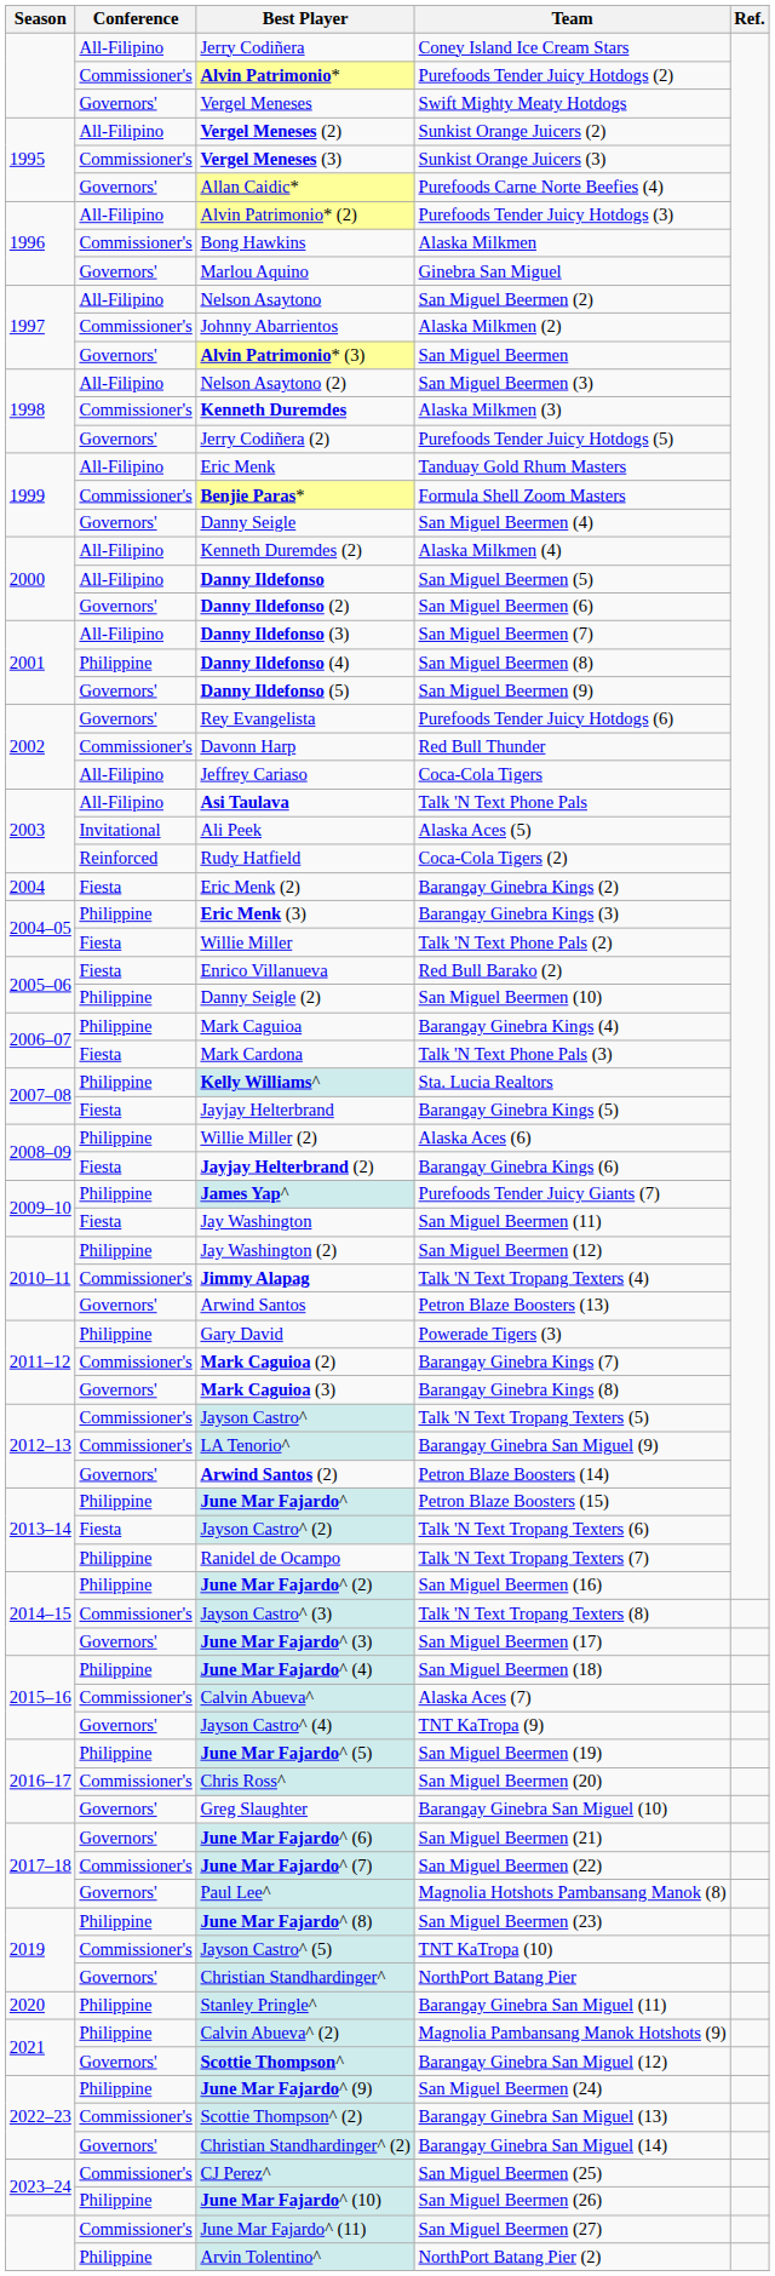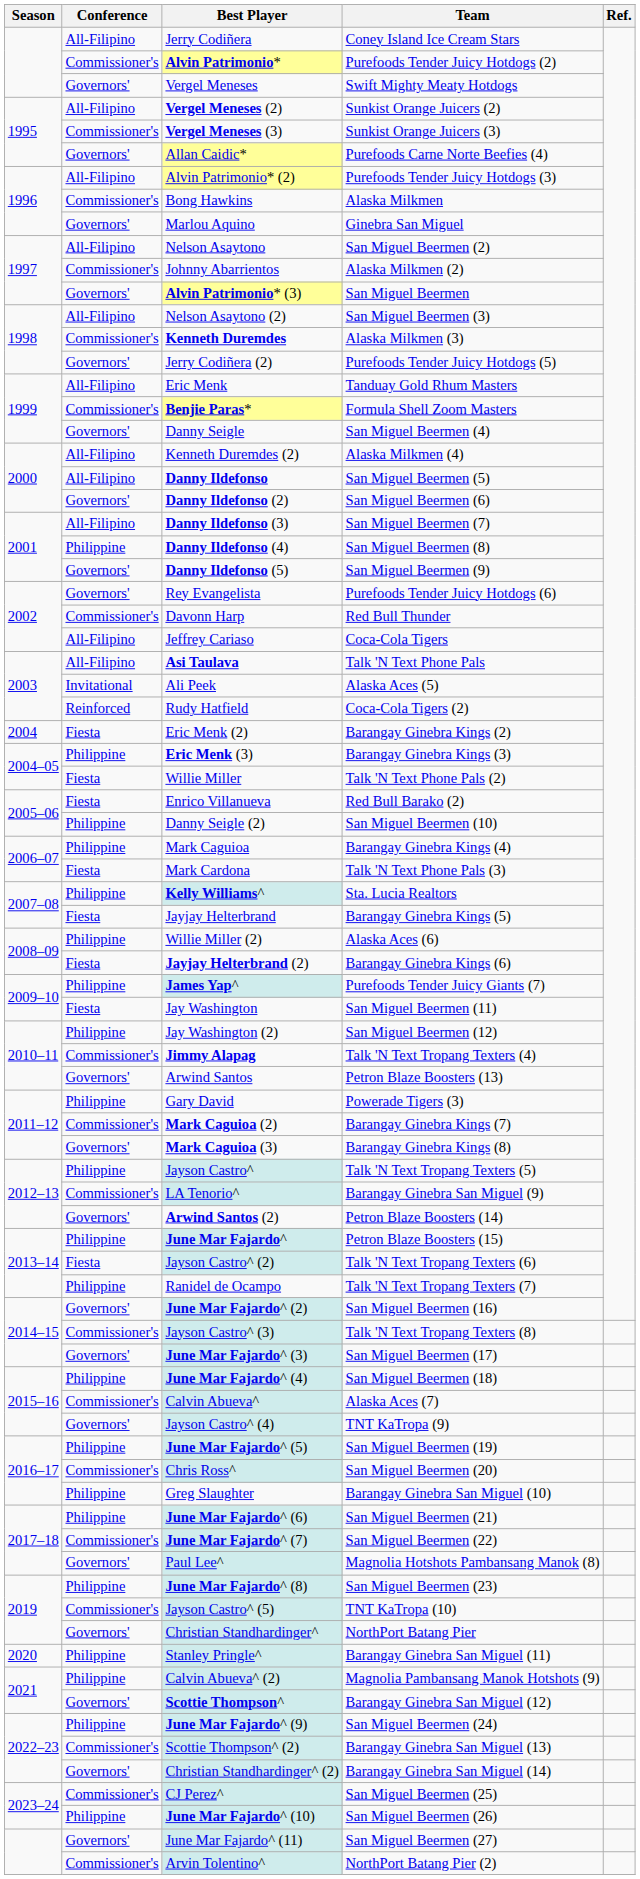 <table class=wikitable>
 <tr>
 <th>Season</th>
 <th>Conference</th>
 <th>Best Player</th>
 <th>Team</th>
 <th>Ref.</th>
 </tr>
 <tr>
 <td rowspan=3></td>
 <td><a href='#'>All-Filipino</a></td>
 <td><a href='#'>Jerry Codiñera</a></td>
 <td><a href='#'>Coney Island Ice Cream Stars</a></td>
 </tr>
 <tr>
 <td><a href='#'>Commissioner's</a></td>
 <td !scope="row" style="background-color:#FFFF99"><strong><a href='#'>Alvin Patrimonio</a></strong>*</td>
 <td><a href='#'>Purefoods Tender Juicy Hotdogs</a> (2)</td>
 </tr>
 <tr>
 <td><a href='#'>Governors'</a></td>
 <td><a href='#'>Vergel Meneses</a></td>
 <td><a href='#'>Swift Mighty Meaty Hotdogs</a></td>
 </tr>
 <tr>
 <td rowspan=3><a href='#'>1995</a></td>
 <td><a href='#'>All-Filipino</a></td>
 <td><strong><a href='#'>Vergel Meneses</a></strong> (2)</td>
 <td><a href='#'>Sunkist Orange Juicers</a> (2)</td>
 </tr>
 <tr>
 <td><a href='#'>Commissioner's</a></td>
 <td><strong><a href='#'>Vergel Meneses</a></strong> (3)</td>
 <td><a href='#'>Sunkist Orange Juicers</a> (3)</td>
 </tr>
 <tr>
 <td><a href='#'>Governors'</a></td>
 <td !scope="row" style="background-color:#FFFF99"><a href='#'>Allan Caidic</a>*</td>
 <td><a href='#'>Purefoods Carne Norte Beefies</a> (4)</td>
 </tr>
 <tr>
 <td rowspan=3><a href='#'>1996</a></td>
 <td><a href='#'>All-Filipino</a></td>
 <td !scope="row" style="background-color:#FFFF99"><a href='#'>Alvin Patrimonio</a>* (2)</td>
 <td><a href='#'>Purefoods Tender Juicy Hotdogs</a> (3)</td>
 </tr>
 <tr>
 <td><a href='#'>Commissioner's</a></td>
 <td><a href='#'>Bong Hawkins</a></td>
 <td><a href='#'>Alaska Milkmen</a></td>
 </tr>
 <tr>
 <td><a href='#'>Governors'</a></td>
 <td><a href='#'>Marlou Aquino</a></td>
 <td><a href='#'>Ginebra San Miguel</a></td>
 </tr>
 <tr>
 <td rowspan=3><a href='#'>1997</a></td>
 <td><a href='#'>All-Filipino</a></td>
 <td><a href='#'>Nelson Asaytono</a></td>
 <td><a href='#'>San Miguel Beermen</a> (2)</td>
 </tr>
 <tr>
 <td><a href='#'>Commissioner's</a></td>
 <td><a href='#'>Johnny Abarrientos</a></td>
 <td><a href='#'>Alaska Milkmen</a> (2)</td>
 </tr>
 <tr>
 <td><a href='#'>Governors'</a></td>
 <td !scope="row" style="background-color:#FFFF99"><strong><a href='#'>Alvin Patrimonio</a></strong>* (3)</td>
 <td><a href='#'>San Miguel Beermen</a></td>
 </tr>
 <tr>
 <td rowspan=3><a href='#'>1998</a></td>
 <td><a href='#'>All-Filipino</a></td>
 <td><a href='#'>Nelson Asaytono</a> (2)</td>
 <td><a href='#'>San Miguel Beermen</a> (3)</td>
 </tr>
 <tr>
 <td><a href='#'>Commissioner's</a></td>
 <td><strong><a href='#'>Kenneth Duremdes</a></strong></td>
 <td><a href='#'>Alaska Milkmen</a> (3)</td>
 </tr>
 <tr>
 <td><a href='#'>Governors'</a></td>
 <td><a href='#'>Jerry Codiñera</a> (2)</td>
 <td><a href='#'>Purefoods Tender Juicy Hotdogs</a> (5)</td>
 </tr>
 <tr>
 <td rowspan=3><a href='#'>1999</a></td>
 <td><a href='#'>All-Filipino</a></td>
 <td><a href='#'>Eric Menk</a></td>
 <td><a href='#'>Tanduay Gold Rhum Masters</a></td>
 </tr>
 <tr>
 <td><a href='#'>Commissioner's</a></td>
 <td !scope="row" style="background-color:#FFFF99"><strong><a href='#'>Benjie Paras</a></strong>*</td>
 <td><a href='#'>Formula Shell Zoom Masters</a></td>
 </tr>
 <tr>
 <td><a href='#'>Governors'</a></td>
 <td><a href='#'>Danny Seigle</a></td>
 <td><a href='#'>San Miguel Beermen</a> (4)</td>
 </tr>
 <tr>
 <td rowspan=3><a href='#'>2000</a></td>
 <td><a href='#'>All-Filipino</a></td>
 <td><a href='#'>Kenneth Duremdes</a> (2)</td>
 <td><a href='#'>Alaska Milkmen</a> (4)</td>
 </tr>
 <tr>
 <td><a href='#'>All-Filipino</a></td>
 <td><strong><a href='#'>Danny Ildefonso</a></strong></td>
 <td><a href='#'>San Miguel Beermen</a> (5)</td>
 </tr>
 <tr>
 <td><a href='#'>Governors'</a></td>
 <td><strong><a href='#'>Danny Ildefonso</a></strong> (2)</td>
 <td><a href='#'>San Miguel Beermen</a> (6)</td>
 </tr>
 <tr>
 <td rowspan=3><a href='#'>2001</a></td>
 <td><a href='#'>All-Filipino</a></td>
 <td><strong><a href='#'>Danny Ildefonso</a></strong> (3)</td>
 <td><a href='#'>San Miguel Beermen</a> (7)</td>
 </tr>
 <tr>
 <td><a href='#'>Philippine</a></td>
 <td><strong><a href='#'>Danny Ildefonso</a></strong> (4)</td>
 <td><a href='#'>San Miguel Beermen</a> (8)</td>
 </tr>
 <tr>
 <td><a href='#'>Governors'</a></td>
 <td><strong><a href='#'>Danny Ildefonso</a></strong> (5)</td>
 <td><a href='#'>San Miguel Beermen</a> (9)</td>
 </tr>
 <tr>
 <td rowspan=3><a href='#'>2002</a></td>
 <td><a href='#'>Governors'</a></td>
 <td><a href='#'>Rey Evangelista</a></td>
 <td><a href='#'>Purefoods Tender Juicy Hotdogs</a> (6)</td>
 </tr>
 <tr>
 <td><a href='#'>Commissioner's</a></td>
 <td><a href='#'>Davonn Harp</a></td>
 <td><a href='#'>Red Bull Thunder</a></td>
 </tr>
 <tr>
 <td><a href='#'>All-Filipino</a></td>
 <td><a href='#'>Jeffrey Cariaso</a></td>
 <td><a href='#'>Coca-Cola Tigers</a></td>
 </tr>
 <tr>
 <td rowspan=3><a href='#'>2003</a></td>
 <td><a href='#'>All-Filipino</a></td>
 <td><strong><a href='#'>Asi Taulava</a></strong></td>
 <td><a href='#'>Talk 'N Text Phone Pals</a></td>
 </tr>
 <tr>
 <td><a href='#'>Invitational</a></td>
 <td><a href='#'>Ali Peek</a></td>
 <td><a href='#'>Alaska Aces</a> (5)</td>
 </tr>
 <tr>
 <td><a href='#'>Reinforced</a></td>
 <td><a href='#'>Rudy Hatfield</a></td>
 <td><a href='#'>Coca-Cola Tigers</a> (2)</td>
 </tr>
 <tr>
 <td><a href='#'>2004</a></td>
 <td><a href='#'>Fiesta</a></td>
 <td><a href='#'>Eric Menk</a> (2)</td>
 <td><a href='#'>Barangay Ginebra Kings</a> (2)</td>
 </tr>
 <tr>
 <td rowspan=2><a href='#'>2004–05</a></td>
 <td><a href='#'>Philippine</a></td>
 <td><strong><a href='#'>Eric Menk</a></strong> (3)</td>
 <td><a href='#'>Barangay Ginebra Kings</a> (3)</td>
 </tr>
 <tr>
 <td><a href='#'>Fiesta</a></td>
 <td><a href='#'>Willie Miller</a></td>
 <td><a href='#'>Talk 'N Text Phone Pals</a> (2)</td>
 </tr>
 <tr>
 <td rowspan=2><a href='#'>2005–06</a></td>
 <td><a href='#'>Fiesta</a></td>
 <td><a href='#'>Enrico Villanueva</a></td>
 <td><a href='#'>Red Bull Barako</a> (2)</td>
 </tr>
 <tr>
 <td><a href='#'>Philippine</a></td>
 <td><a href='#'>Danny Seigle</a> (2)</td>
 <td><a href='#'>San Miguel Beermen</a> (10)</td>
 </tr>
 <tr>
 <td rowspan=2><a href='#'>2006–07</a></td>
 <td><a href='#'>Philippine</a></td>
 <td><a href='#'>Mark Caguioa</a></td>
 <td><a href='#'>Barangay Ginebra Kings</a> (4)</td>
 </tr>
 <tr>
 <td><a href='#'>Fiesta</a></td>
 <td><a href='#'>Mark Cardona</a></td>
 <td><a href='#'>Talk 'N Text Phone Pals</a> (3)</td>
 </tr>
 <tr>
 <td rowspan=2><a href='#'>2007–08</a></td>
 <td><a href='#'>Philippine</a></td>
 <td style="background-color:#CFECEC"><strong><a href='#'>Kelly Williams</a></strong>^</td>
 <td><a href='#'>Sta. Lucia Realtors</a></td>
 </tr>
 <tr>
 <td><a href='#'>Fiesta</a></td>
 <td><a href='#'>Jayjay Helterbrand</a></td>
 <td><a href='#'>Barangay Ginebra Kings</a> (5)</td>
 </tr>
 <tr>
 <td rowspan=2><a href='#'>2008–09</a></td>
 <td><a href='#'>Philippine</a></td>
 <td><a href='#'>Willie Miller</a> (2)</td>
 <td><a href='#'>Alaska Aces</a> (6)</td>
 </tr>
 <tr>
 <td><a href='#'>Fiesta</a></td>
 <td><strong><a href='#'>Jayjay Helterbrand</a></strong> (2)</td>
 <td><a href='#'>Barangay Ginebra Kings</a> (6)</td>
 </tr>
 <tr>
 <td rowspan=2><a href='#'>2009–10</a></td>
 <td><a href='#'>Philippine</a></td>
 <td style="background-color:#CFECEC"><strong><a href='#'>James Yap</a></strong>^</td>
 <td><a href='#'>Purefoods Tender Juicy Giants</a> (7)</td>
 </tr>
 <tr>
 <td><a href='#'>Fiesta</a></td>
 <td><a href='#'>Jay Washington</a></td>
 <td><a href='#'>San Miguel Beermen</a> (11)</td>
 </tr>
 <tr>
 <td rowspan=3><a href='#'>2010–11</a></td>
 <td><a href='#'>Philippine</a></td>
 <td><a href='#'>Jay Washington</a> (2)</td>
 <td><a href='#'>San Miguel Beermen</a> (12)</td>
 </tr>
 <tr>
 <td><a href='#'>Commissioner's</a></td>
 <td><strong><a href='#'>Jimmy Alapag</a></strong></td>
 <td><a href='#'>Talk 'N Text Tropang Texters</a> (4)</td>
 </tr>
 <tr>
 <td><a href='#'>Governors'</a></td>
 <td><a href='#'>Arwind Santos</a></td>
 <td><a href='#'>Petron Blaze Boosters</a> (13)</td>
 </tr>
 <tr>
 <td rowspan=3><a href='#'>2011–12</a></td>
 <td><a href='#'>Philippine</a></td>
 <td><a href='#'>Gary David</a></td>
 <td><a href='#'>Powerade Tigers</a> (3)</td>
 </tr>
 <tr>
 <td><a href='#'>Commissioner's</a></td>
 <td><strong><a href='#'>Mark Caguioa</a></strong> (2)</td>
 <td><a href='#'>Barangay Ginebra Kings</a> (7)</td>
 </tr>
 <tr>
 <td><a href='#'>Governors'</a></td>
 <td><strong><a href='#'>Mark Caguioa</a></strong> (3)</td>
 <td><a href='#'>Barangay Ginebra Kings</a> (8)</td>
 </tr>
 <tr>
 <td rowspan=3><a href='#'>2012–13</a></td>
-<td><a href='#'>Commissioner's</a></td>
+<td><a href='#'>Philippine</a></td>
 <td style="background-color:#CFECEC"><a href='#'>Jayson Castro</a>^</td>
 <td><a href='#'>Talk 'N Text Tropang Texters</a> (5)</td>
 </tr>
 <tr>
 <td><a href='#'>Commissioner's</a></td>
 <td style="background-color:#CFECEC"><a href='#'>LA Tenorio</a>^</td>
 <td><a href='#'>Barangay Ginebra San Miguel</a> (9)</td>
 </tr>
 <tr>
 <td><a href='#'>Governors'</a></td>
 <td><strong><a href='#'>Arwind Santos</a></strong> (2)</td>
 <td><a href='#'>Petron Blaze Boosters</a> (14)</td>
 </tr>
 <tr>
 <td rowspan=3><a href='#'>2013–14</a></td>
 <td><a href='#'>Philippine</a></td>
 <td style="background-color:#CFECEC"><strong><a href='#'>June Mar Fajardo</a></strong>^</td>
 <td><a href='#'>Petron Blaze Boosters</a> (15)</td>
 </tr>
 <tr>
 <td><a href='#'>Fiesta</a></td>
 <td style="background-color:#CFECEC"><a href='#'>Jayson Castro</a>^ (2)</td>
 <td><a href='#'>Talk 'N Text Tropang Texters</a> (6)</td>
 </tr>
 <tr>
 <td><a href='#'>Philippine</a></td>
 <td><a href='#'>Ranidel de Ocampo</a></td>
 <td><a href='#'>Talk 'N Text Tropang Texters</a> (7)</td>
 </tr>
 <tr>
 <td rowspan=3><a href='#'>2014–15</a></td>
-<td><a href='#'>Philippine</a></td>
+<td><a href='#'>Governors'</a></td>
 <td style="background-color:#CFECEC"><strong><a href='#'>June Mar Fajardo</a></strong>^ (2)</td>
 <td><a href='#'>San Miguel Beermen</a> (16)</td>
 </tr>
 <tr>
 <td><a href='#'>Commissioner's</a></td>
 <td style="background-color:#CFECEC"><a href='#'>Jayson Castro</a>^ (3)</td>
 <td><a href='#'>Talk 'N Text Tropang Texters</a> (8)</td>
 <td></td>
 </tr>
 <tr>
 <td><a href='#'>Governors'</a></td>
 <td style="background-color:#CFECEC"><strong><a href='#'>June Mar Fajardo</a></strong>^ (3)</td>
 <td><a href='#'>San Miguel Beermen</a> (17)</td>
 <td></td>
 </tr>
 <tr>
 <td rowspan=3><a href='#'>2015–16</a></td>
 <td><a href='#'>Philippine</a></td>
 <td style="background-color:#CFECEC"><strong><a href='#'>June Mar Fajardo</a></strong>^ (4)</td>
 <td><a href='#'>San Miguel Beermen</a> (18)</td>
 <td></td>
 </tr>
 <tr>
 <td><a href='#'>Commissioner's</a></td>
 <td style="background-color:#CFECEC"><a href='#'>Calvin Abueva</a>^</td>
 <td><a href='#'>Alaska Aces</a> (7)</td>
 <td></td>
 </tr>
 <tr>
 <td><a href='#'>Governors'</a></td>
 <td style="background-color:#CFECEC"><a href='#'>Jayson Castro</a>^ (4)</td>
 <td><a href='#'>TNT KaTropa</a> (9)</td>
 <td></td>
 </tr>
 <tr>
 <td rowspan=3><a href='#'>2016–17</a></td>
 <td><a href='#'>Philippine</a></td>
 <td style="background-color:#CFECEC"><strong><a href='#'>June Mar Fajardo</a></strong>^ (5)</td>
 <td><a href='#'>San Miguel Beermen</a> (19)</td>
 <td></td>
 </tr>
 <tr>
 <td><a href='#'>Commissioner's</a></td>
 <td style="background-color:#CFECEC"><a href='#'>Chris Ross</a>^</td>
 <td><a href='#'>San Miguel Beermen</a> (20)</td>
 <td></td>
 </tr>
 <tr>
-<td><a href='#'>Governors'</a></td>
+<td><a href='#'>Philippine</a></td>
 <td><a href='#'>Greg Slaughter</a></td>
 <td><a href='#'>Barangay Ginebra San Miguel</a> (10)</td>
 <td></td>
 </tr>
 <tr>
 <td rowspan=3><a href='#'>2017–18</a></td>
-<td><a href='#'>Governors'</a></td>
+<td><a href='#'>Philippine</a></td>
 <td style="background-color:#CFECEC"><strong><a href='#'>June Mar Fajardo</a></strong>^ (6)</td>
 <td><a href='#'>San Miguel Beermen</a> (21)</td>
 <td></td>
 </tr>
 <tr>
 <td><a href='#'>Commissioner's</a></td>
 <td style="background-color:#CFECEC"><strong><a href='#'>June Mar Fajardo</a></strong>^ (7)</td>
 <td><a href='#'>San Miguel Beermen</a> (22)</td>
 <td></td>
 </tr>
 <tr>
 <td><a href='#'>Governors'</a></td>
 <td style="background-color:#CFECEC"><a href='#'>Paul Lee</a>^</td>
 <td><a href='#'>Magnolia Hotshots Pambansang Manok</a> (8)</td>
 <td></td>
 </tr>
 <tr>
 <td rowspan=3><a href='#'>2019</a></td>
 <td><a href='#'>Philippine</a></td>
 <td style="background-color:#CFECEC"><strong><a href='#'>June Mar Fajardo</a></strong>^ (8)</td>
 <td><a href='#'>San Miguel Beermen</a> (23)</td>
 <td></td>
 </tr>
 <tr>
 <td><a href='#'>Commissioner's</a></td>
 <td style="background-color:#CFECEC"><a href='#'>Jayson Castro</a>^ (5)</td>
 <td><a href='#'>TNT KaTropa</a> (10)</td>
 <td></td>
 </tr>
 <tr>
 <td><a href='#'>Governors'</a></td>
 <td style="background-color:#CFECEC"><a href='#'>Christian Standhardinger</a>^</td>
 <td><a href='#'>NorthPort Batang Pier</a></td>
 <td></td>
 </tr>
 <tr>
 <td><a href='#'>2020</a></td>
 <td><a href='#'>Philippine</a></td>
 <td style="background-color:#CFECEC"><a href='#'>Stanley Pringle</a>^</td>
 <td><a href='#'>Barangay Ginebra San Miguel</a> (11)</td>
 <td></td>
 </tr>
 <tr>
 <td rowspan=2><a href='#'>2021</a></td>
 <td><a href='#'>Philippine</a></td>
 <td style="background-color:#CFECEC"><a href='#'>Calvin Abueva</a>^ (2)</td>
 <td><a href='#'>Magnolia Pambansang Manok Hotshots</a> (9)</td>
 <td></td>
 </tr>
 <tr>
 <td><a href='#'>Governors'</a></td>
 <td style="background-color:#CFECEC"><strong><a href='#'>Scottie Thompson</a></strong>^</td>
 <td><a href='#'>Barangay Ginebra San Miguel</a> (12)</td>
 <td></td>
 </tr>
 <tr>
 <td rowspan=3><a href='#'>2022–23</a></td>
 <td><a href='#'>Philippine</a></td>
 <td style="background-color:#CFECEC"><strong><a href='#'>June Mar Fajardo</a></strong>^ (9)</td>
 <td><a href='#'>San Miguel Beermen</a> (24)</td>
 <td></td>
 </tr>
 <tr>
 <td><a href='#'>Commissioner's</a></td>
 <td style="background-color:#CFECEC"><a href='#'>Scottie Thompson</a>^ (2)</td>
 <td><a href='#'>Barangay Ginebra San Miguel</a> (13)</td>
 <td></td>
 </tr>
 <tr>
 <td><a href='#'>Governors'</a></td>
 <td style="background-color:#CFECEC"><a href='#'>Christian Standhardinger</a>^ (2)</td>
 <td><a href='#'>Barangay Ginebra San Miguel</a> (14)</td>
 <td></td>
 </tr>
 <tr>
 <td rowspan=2><a href='#'>2023–24</a></td>
 <td><a href='#'>Commissioner's</a></td>
 <td style="background-color:#CFECEC"><a href='#'>CJ Perez</a>^</td>
 <td><a href='#'>San Miguel Beermen</a> (25)</td>
 <td></td>
 </tr>
 <tr>
 <td><a href='#'>Philippine</a></td>
 <td style="background-color:#CFECEC"><strong><a href='#'>June Mar Fajardo</a></strong>^ (10)</td>
 <td><a href='#'>San Miguel Beermen</a> (26)</td>
 <td></td>
 </tr>
 <tr>
 <td rowspan=2></td>
-<td><a href='#'>Commissioner's</a></td>
+<td><a href='#'>Governors'</a></td>
 <td style="background-color:#CFECEC"><a href='#'>June Mar Fajardo</a>^ (11)</td>
 <td><a href='#'>San Miguel Beermen</a> (27)</td>
 <td></td>
 </tr>
 <tr>
-<td><a href='#'>Philippine</a></td>
+<td><a href='#'>Commissioner's</a></td>
 <td style="background-color:#CFECEC"><a href='#'>Arvin Tolentino</a>^</td>
 <td><a href='#'>NorthPort Batang Pier</a> (2)</td>
 <td></td>
 </tr>
 </table>
